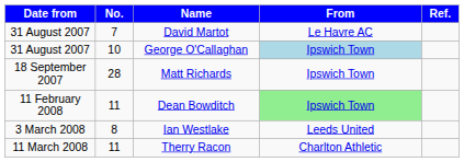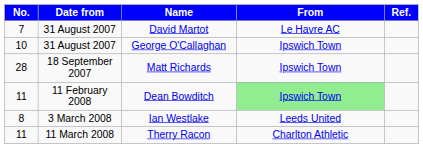 <table class="wikitable" style="text-align:center">
 <tr>
+<th style="background:#0000FF;color:white;width:45px">No.</th>
 <th style="background:#0000FF;color:white;width:120px">Date from</th>
-<th style="background:#0000FF;color:white;width:45px">No.</th>
 <th style="background:#0000FF;color:white;width:170px">Name</th>
 <th style="background:#0000FF;color:white;width:220px">From</th>
 <th style="background:#0000FF;color:white;width:45px">Ref.</th>
 </tr>
 <tr>
+<td>7</td>
 <td>31 August 2007</td>
-<td>7</td>
 <td><a href='#'>David Martot</a></td>
 <td><a href='#'>Le Havre AC</a></td>
 <td></td>
 </tr>
 <tr>
+<td>10</td>
 <td>31 August 2007</td>
-<td>10</td>
 <td><a href='#'>George O'Callaghan</a></td>
-<td style="background: lightblue;"><a href='#'>Ipswich Town</a></td>
+<td><a href='#'>Ipswich Town</a></td>
 <td></td>
 </tr>
 <tr>
+<td>28</td>
 <td>18 September 2007</td>
-<td>28</td>
 <td><a href='#'>Matt Richards</a></td>
 <td><a href='#'>Ipswich Town</a></td>
 <td></td>
 </tr>
 <tr>
+<td>11</td>
 <td>11 February 2008</td>
-<td>11</td>
 <td><a href='#'>Dean Bowditch</a></td>
 <td style="background: lightgreen;"><a href='#'>Ipswich Town</a></td>
 <td></td>
 </tr>
 <tr>
+<td>8</td>
 <td>3 March 2008</td>
-<td>8</td>
 <td><a href='#'>Ian Westlake</a></td>
 <td><a href='#'>Leeds United</a></td>
 <td></td>
 </tr>
 <tr>
+<td>11</td>
 <td>11 March 2008</td>
-<td>11</td>
 <td><a href='#'>Therry Racon</a></td>
 <td><a href='#'>Charlton Athletic</a></td>
 <td></td>
 </tr>
 </table>
